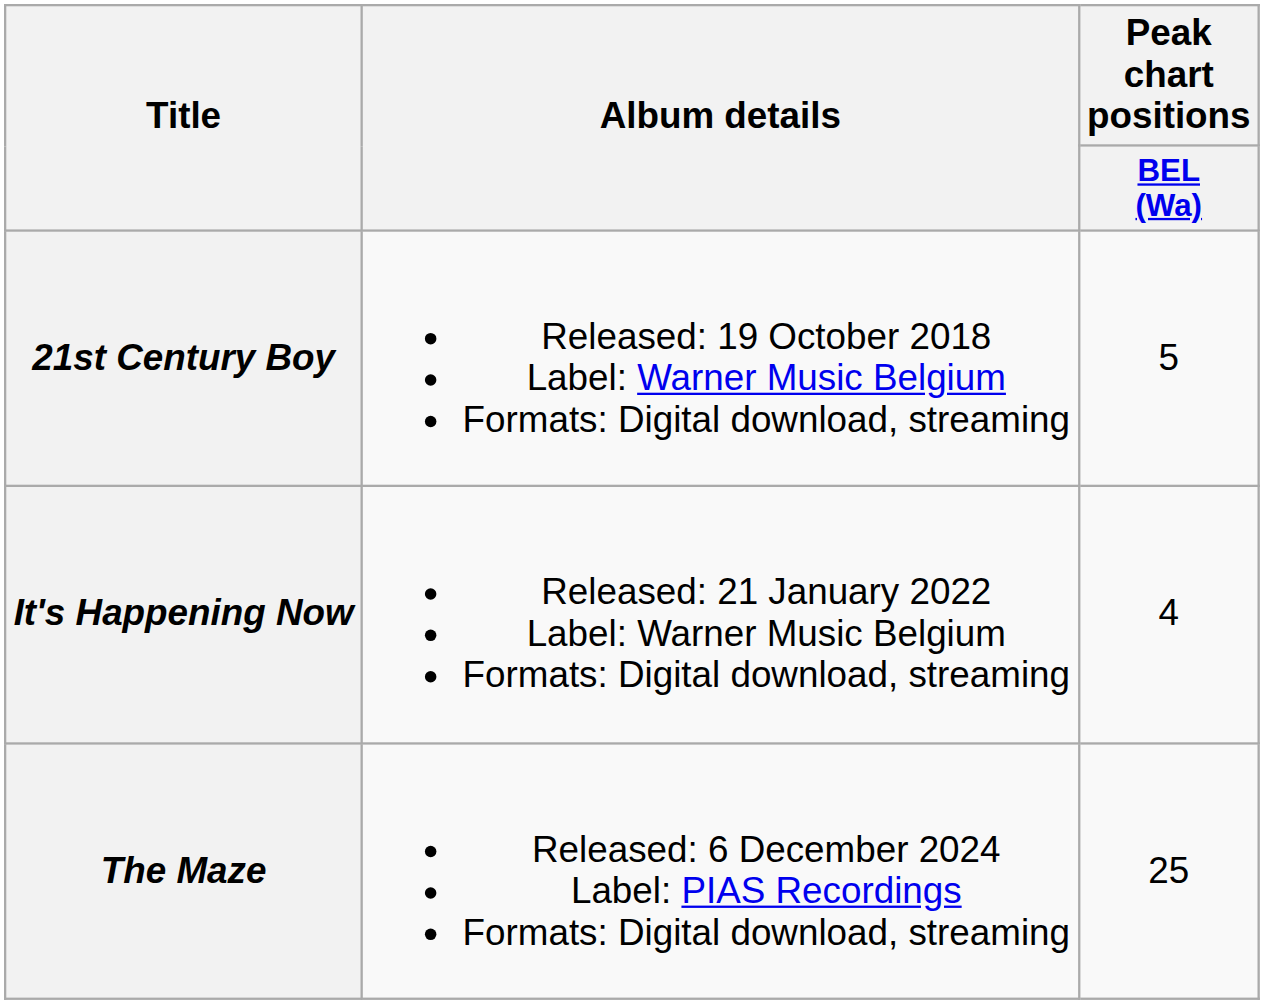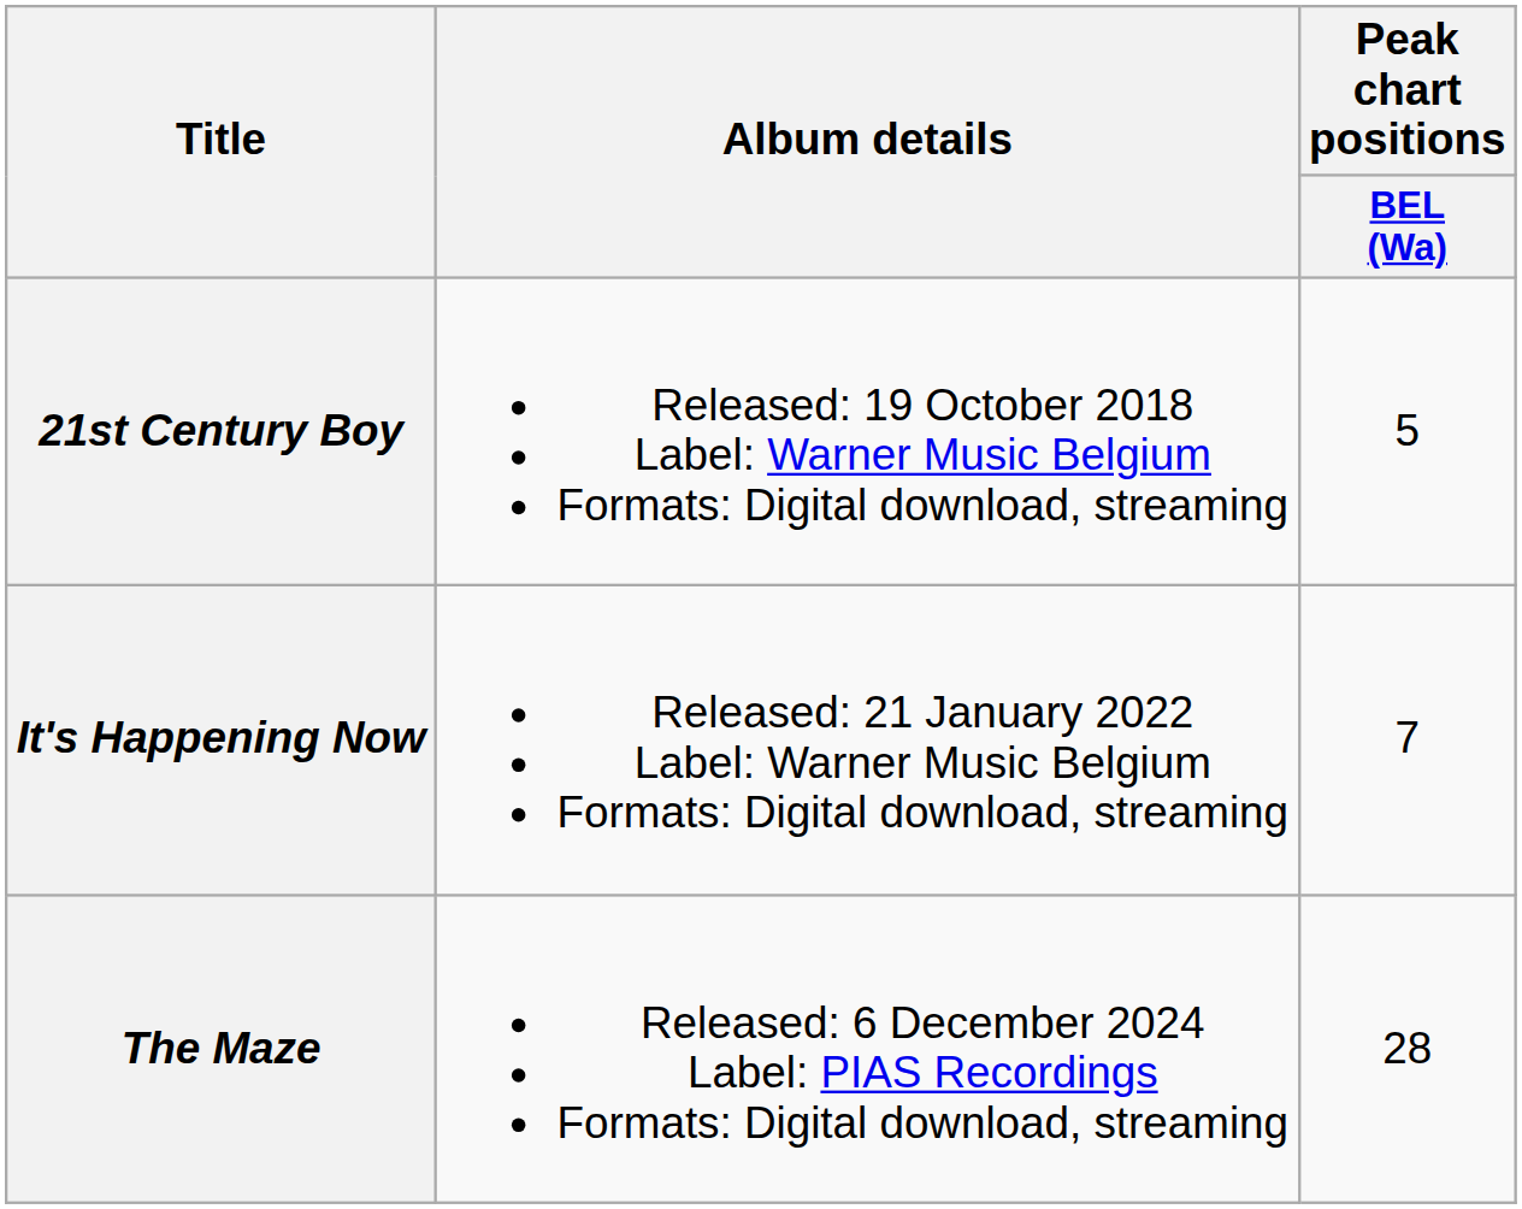 <table class="wikitable plainrowheaders" style="text-align:center;">
 <tr>
 <th scope="col" rowspan="2">Title</th>
 <th scope="col" rowspan="2">Album details</th>
 <th scope="col" colspan="1">Peak chart positions</th>
 </tr>
 <tr>
 <th scope="col" style="width:2.8em;font-size:85%;"><a href='#'>BEL<br>(Wa)</a><br></th>
 </tr>
 <tr>
 <th scope="row"><em>21st Century Boy</em></th>
 <td><br><ul><li>Released: 19 October 2018</li><li>Label: <a href='#'>Warner Music Belgium</a></li><li>Formats: Digital download, streaming</li></ul></td>
 <td>5</td>
 </tr>
 <tr>
 <th scope="row"><em>It's Happening Now</em></th>
 <td><br><ul><li>Released: 21 January 2022</li><li>Label: Warner Music Belgium</li><li>Formats: Digital download, streaming</li></ul></td>
-<td>4</td>
+<td>7</td>
 </tr>
 <tr>
 <th scope="row"><em>The Maze</em></th>
 <td><br><ul><li>Released: 6 December 2024</li><li>Label: <a href='#'>PIAS Recordings</a></li><li>Formats: Digital download, streaming</li></ul></td>
-<td>25</td>
+<td>28</td>
 </tr>
 </table>
